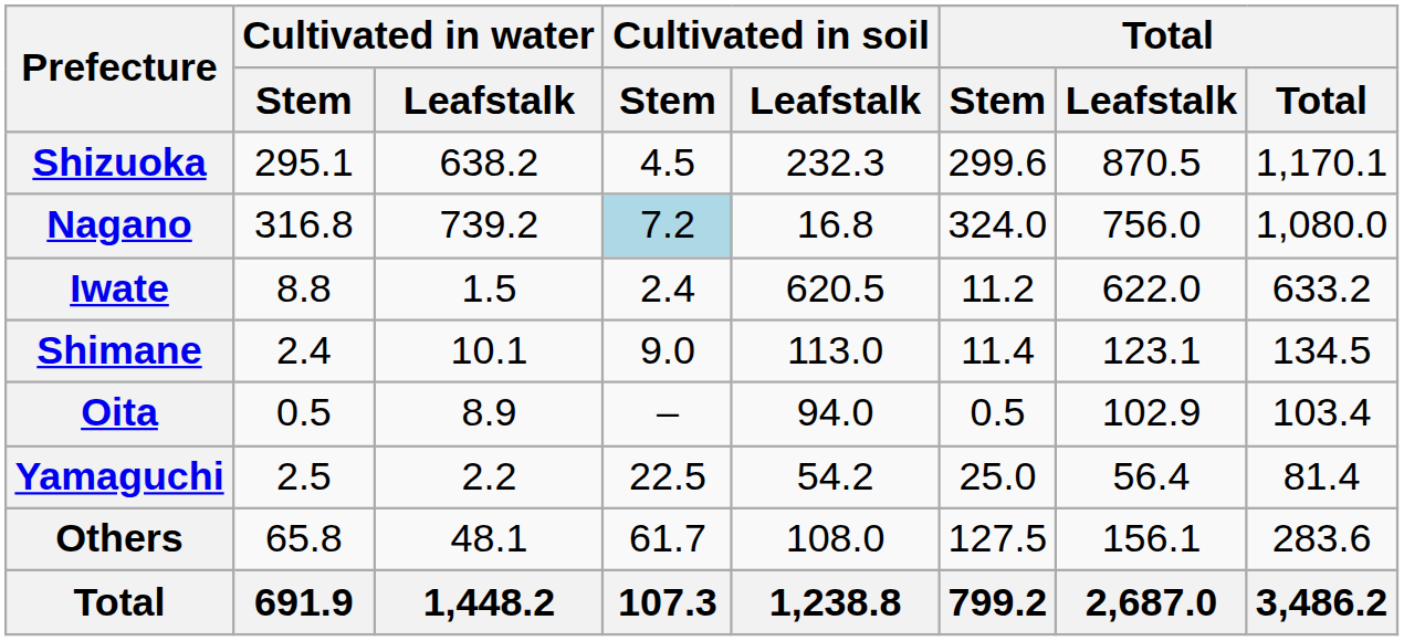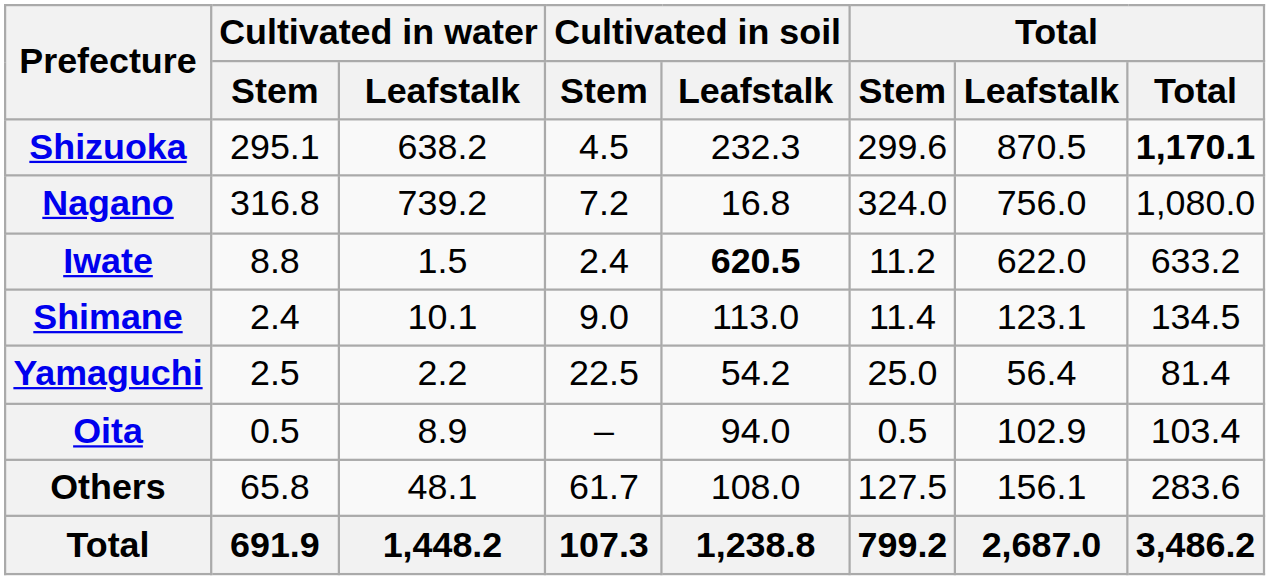 <table class="wikitable sortable" style="text-align: center;">
 <tr>
 <th rowspan="2">Prefecture</th>
 <th colspan="2">Cultivated in water</th>
 <th colspan="2">Cultivated in soil</th>
 <th colspan="3">Total</th>
 </tr>
 <tr>
 <th>Stem</th>
 <th>Leafstalk</th>
 <th>Stem</th>
 <th>Leafstalk</th>
 <th>Stem</th>
 <th>Leafstalk</th>
 <th>Total</th>
 </tr>
 <tr>
 <th><a href='#'>Shizuoka</a></th>
 <td>295.1</td>
 <td>638.2</td>
 <td>4.5</td>
 <td>232.3</td>
 <td>299.6</td>
 <td>870.5</td>
-<td>1,170.1</td>
+<td><strong>1,170.1</strong></td>
 </tr>
 <tr>
 <th><a href='#'>Nagano</a></th>
 <td>316.8</td>
 <td>739.2</td>
-<td style="background: lightblue;">7.2</td>
+<td>7.2</td>
 <td>16.8</td>
 <td>324.0</td>
 <td>756.0</td>
 <td>1,080.0</td>
 </tr>
 <tr>
 <th><a href='#'>Iwate</a></th>
 <td>8.8</td>
 <td>1.5</td>
 <td>2.4</td>
-<td>620.5</td>
+<td><strong>620.5</strong></td>
 <td>11.2</td>
 <td>622.0</td>
 <td>633.2</td>
 </tr>
 <tr>
 <th><a href='#'>Shimane</a></th>
 <td>2.4</td>
 <td>10.1</td>
 <td>9.0</td>
 <td>113.0</td>
 <td>11.4</td>
 <td>123.1</td>
 <td>134.5</td>
 </tr>
 <tr>
+<th><a href='#'>Yamaguchi</a></th>
+<td>2.5</td>
+<td>2.2</td>
+<td>22.5</td>
+<td>54.2</td>
+<td>25.0</td>
+<td>56.4</td>
+<td>81.4</td>
+</tr>
+<tr>
 <th><a href='#'>Oita</a></th>
 <td>0.5</td>
 <td>8.9</td>
 <td>–</td>
 <td>94.0</td>
 <td>0.5</td>
 <td>102.9</td>
 <td>103.4</td>
-</tr>
-<tr>
-<th><a href='#'>Yamaguchi</a></th>
-<td>2.5</td>
-<td>2.2</td>
-<td>22.5</td>
-<td>54.2</td>
-<td>25.0</td>
-<td>56.4</td>
-<td>81.4</td>
 </tr>
 <tr>
 <th>Others</th>
 <td>65.8</td>
 <td>48.1</td>
 <td>61.7</td>
 <td>108.0</td>
 <td>127.5</td>
 <td>156.1</td>
 <td>283.6</td>
 </tr>
 <tr>
 <th>Total</th>
 <th>691.9</th>
 <th>1,448.2</th>
 <th>107.3</th>
 <th>1,238.8</th>
 <th>799.2</th>
 <th>2,687.0</th>
 <th>3,486.2</th>
 </tr>
 </table>
